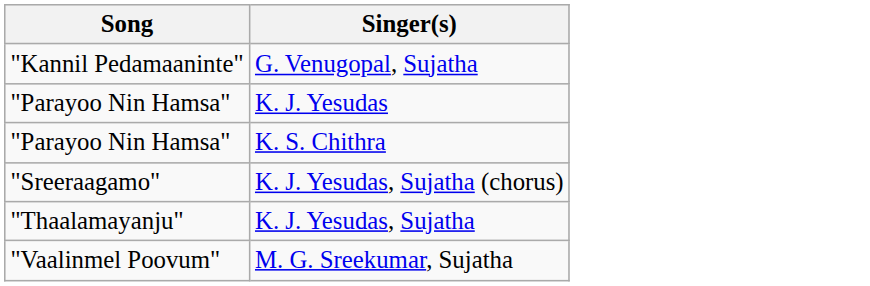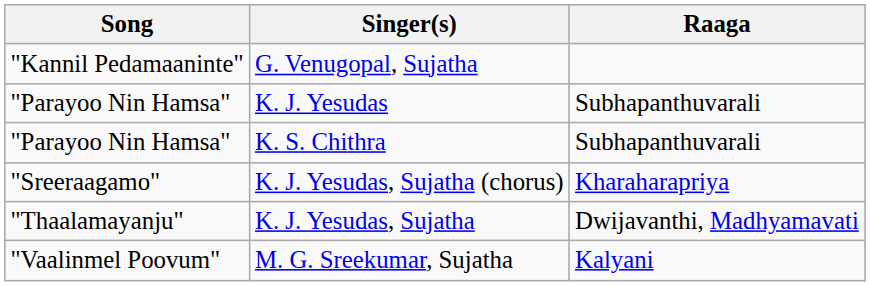 <table class="wikitable">
 <tr>
 <th>Song</th>
 <th>Singer(s)</th>
+<th>Raaga </th>
 </tr>
 <tr>
 <td>"Kannil Pedamaaninte"</td>
 <td><a href='#'>G. Venugopal</a>, <a href='#'>Sujatha</a></td>
+<td></td>
 </tr>
 <tr>
 <td>"Parayoo Nin Hamsa"</td>
 <td><a href='#'>K. J. Yesudas</a></td>
+<td>Subhapanthuvarali</td>
 </tr>
 <tr>
 <td>"Parayoo Nin Hamsa"</td>
 <td><a href='#'>K. S. Chithra</a></td>
+<td>Subhapanthuvarali</td>
 </tr>
 <tr>
 <td>"Sreeraagamo"</td>
 <td><a href='#'>K. J. Yesudas</a>, <a href='#'>Sujatha</a> (chorus)</td>
+<td><a href='#'>Kharaharapriya</a></td>
 </tr>
 <tr>
 <td>"Thaalamayanju"</td>
 <td><a href='#'>K. J. Yesudas</a>, <a href='#'>Sujatha</a></td>
+<td>Dwijavanthi, <a href='#'>Madhyamavati</a></td>
 </tr>
 <tr>
 <td>"Vaalinmel Poovum"</td>
 <td><a href='#'>M. G. Sreekumar</a>, Sujatha</td>
+<td><a href='#'>Kalyani</a></td>
 </tr>
 </table>
